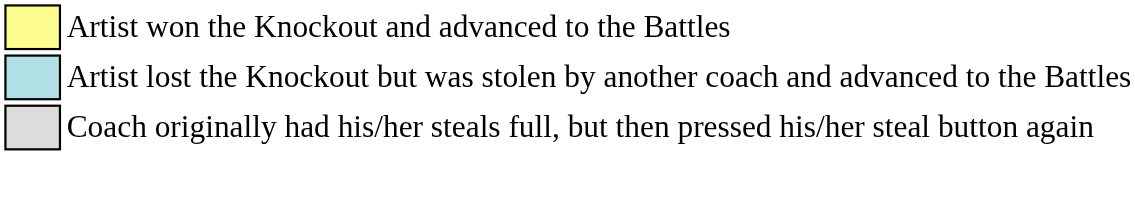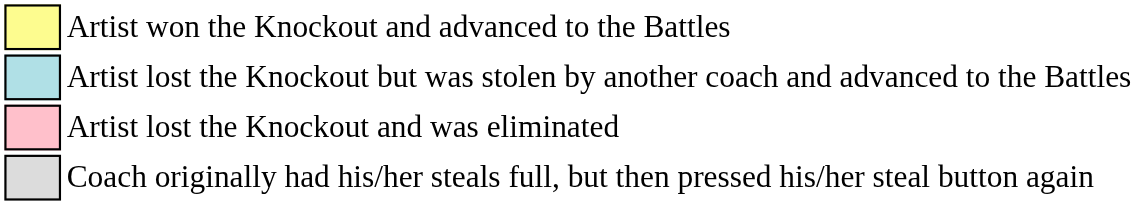 <table class="toccolours" style="font-size: 90%; white-space: nowrap;">
 <tr>
 <td style="background:#fdfc8f; border:1px solid black;">      </td>
 <td>Artist won the Knockout and advanced to the Battles</td>
 </tr>
 <tr>
 <td style="background:#b0e0e6; border:1px solid black;">      </td>
 <td>Artist lost the Knockout but was stolen by another coach and advanced to the Battles</td>
 </tr>
 <tr>
+<td style="background:pink; border:1px solid black;">      </td>
+<td>Artist lost the Knockout and was eliminated</td>
+</tr>
+<tr>
 <td style="background:#DCDCDC; border: 1px solid black;"> <strong></strong> </td>
 <td>Coach originally had his/her steals full, but then pressed his/her steal button again</td>
 </tr>
 </table>
